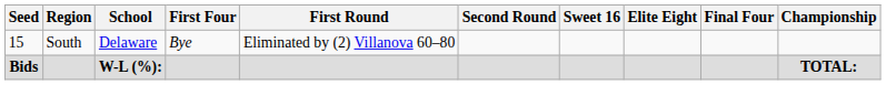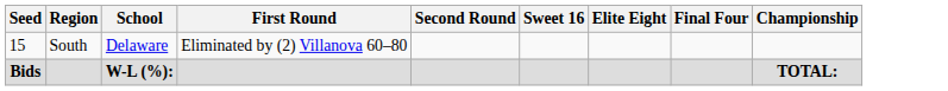 <table class="sortable wikitable" style="white-space:nowrap; font-size:90%;">
 <tr>
 <th>Seed</th>
 <th>Region</th>
 <th>School</th>
-<th>First Four</th>
 <th>First Round</th>
 <th>Second Round</th>
 <th>Sweet 16</th>
 <th>Elite Eight</th>
 <th>Final Four</th>
 <th>Championship</th>
 </tr>
 <tr>
 <td>15</td>
 <td>South</td>
 <td><a href='#'>Delaware</a></td>
-<td><em>Bye</em></td>
 <td>Eliminated by (2) <a href='#'>Villanova</a> 60–80</td>
 <td></td>
 <td></td>
 <td></td>
 <td></td>
 <td></td>
 </tr>
 <tr class="sortbottom"  style="text-align:center; background:#ddd;">
 <td><strong> Bids</strong></td>
 <td></td>
 <td><strong>W-L (%):</strong></td>
 <td></td>
 <td></td>
 <td></td>
 <td></td>
 <td></td>
-<td></td>
 <td><strong>TOTAL:</strong> </td>
 </tr>
 </table>
